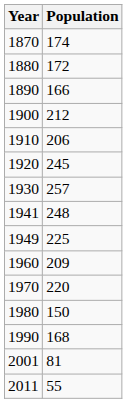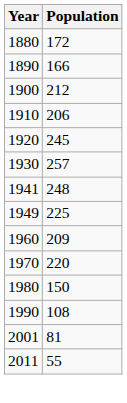 <table class="wikitable">
 <tr>
 <th>Year</th>
 <th>Population</th>
-</tr>
-<tr>
-<td>1870</td>
-<td>174</td>
 </tr>
 <tr>
 <td>1880</td>
 <td>172</td>
 </tr>
 <tr>
 <td>1890</td>
 <td>166</td>
 </tr>
 <tr>
 <td>1900</td>
 <td>212</td>
 </tr>
 <tr>
 <td>1910</td>
 <td>206</td>
 </tr>
 <tr>
 <td>1920</td>
 <td>245</td>
 </tr>
 <tr>
 <td>1930</td>
 <td>257</td>
 </tr>
 <tr>
 <td>1941</td>
 <td>248</td>
 </tr>
 <tr>
 <td>1949</td>
 <td>225</td>
 </tr>
 <tr>
 <td>1960</td>
 <td>209</td>
 </tr>
 <tr>
 <td>1970</td>
 <td>220</td>
 </tr>
 <tr>
 <td>1980</td>
 <td>150</td>
 </tr>
 <tr>
 <td>1990</td>
-<td>168</td>
+<td>108</td>
 </tr>
 <tr>
 <td>2001</td>
 <td>81</td>
 </tr>
 <tr>
 <td>2011</td>
 <td>55</td>
 </tr>
 </table>
